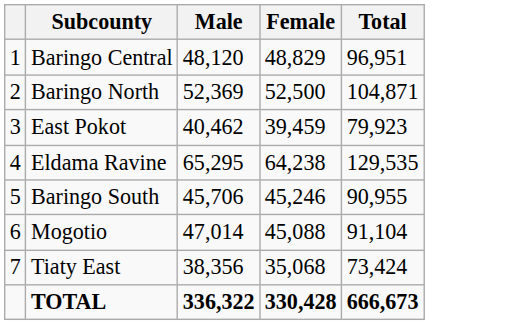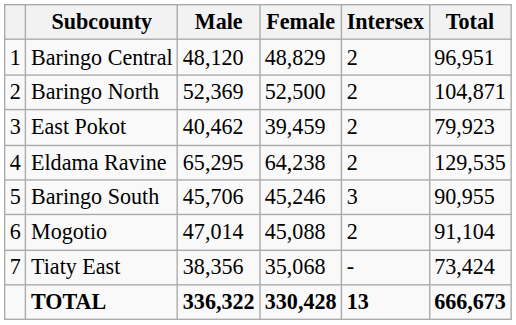 <table class="wikitable">
 <tr>
 <th></th>
 <th>Subcounty</th>
 <th>Male</th>
 <th>Female</th>
+<th>Intersex</th>
 <th>Total</th>
 </tr>
 <tr>
 <td>1</td>
 <td>Baringo Central</td>
 <td>48,120</td>
 <td>48,829</td>
+<td>2</td>
 <td>96,951</td>
 </tr>
 <tr>
 <td>2</td>
 <td>Baringo North</td>
 <td>52,369</td>
 <td>52,500</td>
+<td>2</td>
 <td>104,871</td>
 </tr>
 <tr>
 <td>3</td>
 <td>East Pokot</td>
 <td>40,462</td>
 <td>39,459</td>
+<td>2</td>
 <td>79,923</td>
 </tr>
 <tr>
 <td>4</td>
 <td>Eldama Ravine</td>
 <td>65,295</td>
 <td>64,238</td>
+<td>2</td>
 <td>129,535</td>
 </tr>
 <tr>
 <td>5</td>
 <td>Baringo South</td>
 <td>45,706</td>
 <td>45,246</td>
+<td>3</td>
 <td>90,955</td>
 </tr>
 <tr>
 <td>6</td>
 <td>Mogotio</td>
 <td>47,014</td>
 <td>45,088</td>
+<td>2</td>
 <td>91,104</td>
 </tr>
 <tr>
 <td>7</td>
 <td>Tiaty East</td>
 <td>38,356</td>
 <td>35,068</td>
+<td>-</td>
 <td>73,424</td>
 </tr>
 <tr>
 <td></td>
 <td><strong>TOTAL</strong></td>
 <td><strong>336,322</strong></td>
 <td><strong>330,428</strong></td>
+<td><strong>13</strong></td>
 <td><strong>666,673</strong></td>
 </tr>
 </table>
